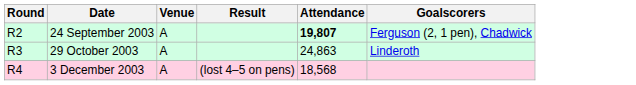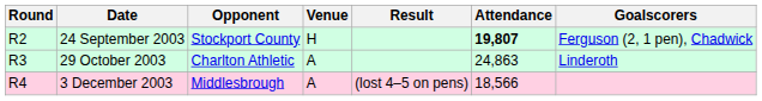 <table class="wikitable">
 <tr>
 <th>Round</th>
 <th>Date</th>
+<th>Opponent</th>
 <th>Venue</th>
 <th>Result</th>
 <th>Attendance</th>
 <th>Goalscorers</th>
 </tr>
 <tr style="background-color: #d0ffe3;">
 <td>R2</td>
 <td>24 September 2003</td>
-<td>A</td>
+<td><a href='#'>Stockport County</a></td>
+<td>H</td>
 <td></td>
 <td><strong>19,807</strong></td>
 <td><a href='#'>Ferguson</a> (2, 1 pen), <a href='#'>Chadwick</a></td>
 </tr>
 <tr style="background-color: #d0ffe3;">
 <td>R3</td>
 <td>29 October 2003</td>
+<td><a href='#'>Charlton Athletic</a></td>
 <td>A</td>
 <td></td>
 <td>24,863</td>
 <td><a href='#'>Linderoth</a></td>
 </tr>
 <tr style="background-color: #ffd0e3;">
 <td>R4</td>
 <td>3 December 2003</td>
+<td><a href='#'>Middlesbrough</a></td>
 <td>A</td>
 <td> (lost 4–5 on pens)</td>
-<td>18,568</td>
+<td>18,566</td>
 <td></td>
 </tr>
 </table>
